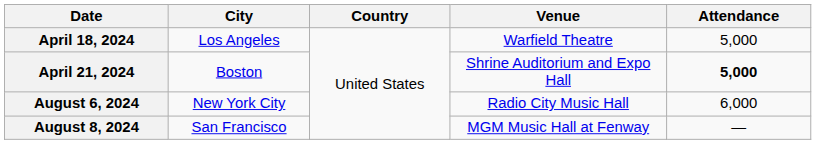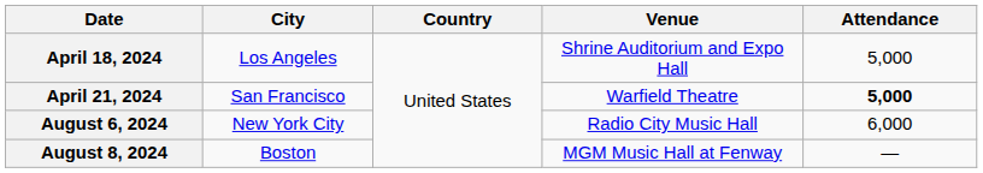 <table class="wikitable plainrowheaders" style="text-align:center">
 <tr>
 <th scope="col" style="width:12em">Date</th>
 <th scope="col" style="width:10em">City</th>
 <th scope="col" style="width:10em">Country</th>
 <th scope="col" style="width:16em">Venue</th>
 <th scope="col" style="width:10em">Attendance</th>
 </tr>
 <tr>
 <th scope="row" style="text-align:center">April 18, 2024</th>
 <td><a href='#'>Los Angeles</a></td>
 <td rowspan="4">United States</td>
-<td><a href='#'>Warfield Theatre</a></td>
+<td><a href='#'>Shrine Auditorium and Expo Hall</a></td>
 <td>5,000</td>
 </tr>
 <tr>
 <th scope="row" style="text-align:center">April 21, 2024</th>
-<td><a href='#'>Boston</a></td>
-<td><a href='#'>Shrine Auditorium and Expo Hall</a></td>
+<td><a href='#'>San Francisco</a></td>
+<td><a href='#'>Warfield Theatre</a></td>
 <td><strong>5,000</strong></td>
 </tr>
 <tr>
 <th scope="row" style="text-align:center">August 6, 2024</th>
 <td><a href='#'>New York City</a></td>
 <td><a href='#'>Radio City Music Hall</a></td>
 <td>6,000</td>
 </tr>
 <tr>
 <th scope="row" style="text-align:center">August 8, 2024</th>
-<td><a href='#'>San Francisco</a></td>
+<td><a href='#'>Boston</a></td>
 <td><a href='#'>MGM Music Hall at Fenway</a></td>
 <td>—</td>
 </tr>
 </table>
